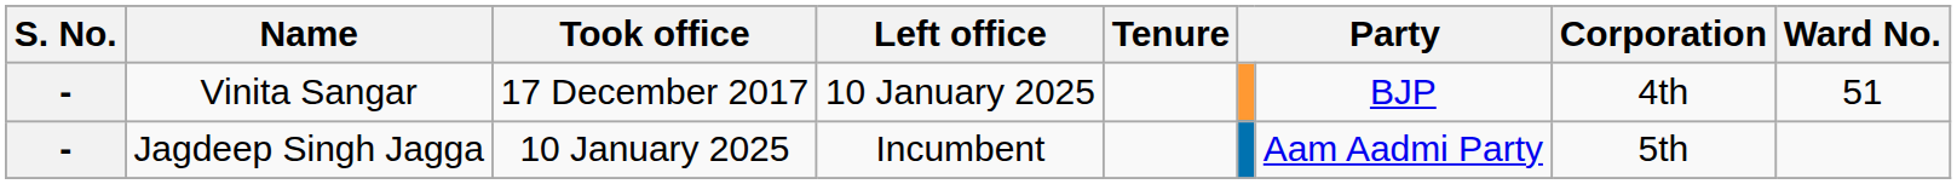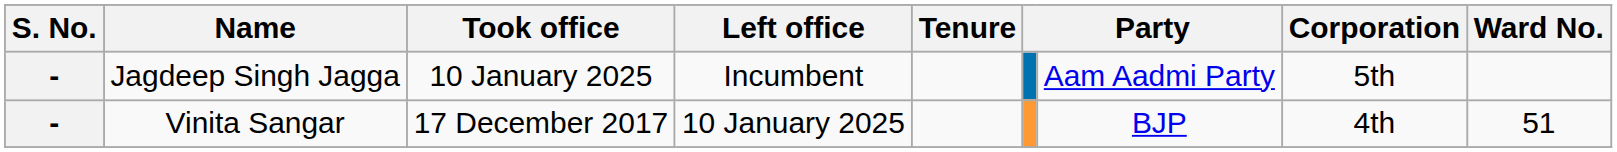 <table class="wikitable" style="text-align:center">
 <tr>
 <th>S. No.</th>
 <th>Name</th>
 <th>Took office</th>
 <th>Left office</th>
 <th>Tenure</th>
 <th colspan=2>Party</th>
 <th>Corporation</th>
 <th>Ward No.</th>
 </tr>
 <tr>
 <th>-</th>
+<td>Jagdeep Singh Jagga</td>
+<td>10 January 2025</td>
+<td>Incumbent</td>
+<td></td>
+<td bgcolor=#0072B0></td>
+<td><a href='#'>Aam Aadmi Party</a></td>
+<td>5th</td>
+<td></td>
+</tr>
+<tr>
+<th>-</th>
 <td>Vinita Sangar</td>
 <td>17 December 2017</td>
 <td>10 January 2025</td>
 <td></td>
 <td bgcolor=#FF9933></td>
 <td><a href='#'>BJP</a></td>
 <td>4th</td>
 <td>51</td>
 </tr>
-<tr>
-<th>-</th>
-<td>Jagdeep Singh Jagga</td>
-<td>10 January 2025</td>
-<td>Incumbent</td>
-<td></td>
-<td bgcolor=#0072B0></td>
-<td><a href='#'>Aam Aadmi Party</a></td>
-<td>5th</td>
-<td></td>
-</tr>
 </table>
